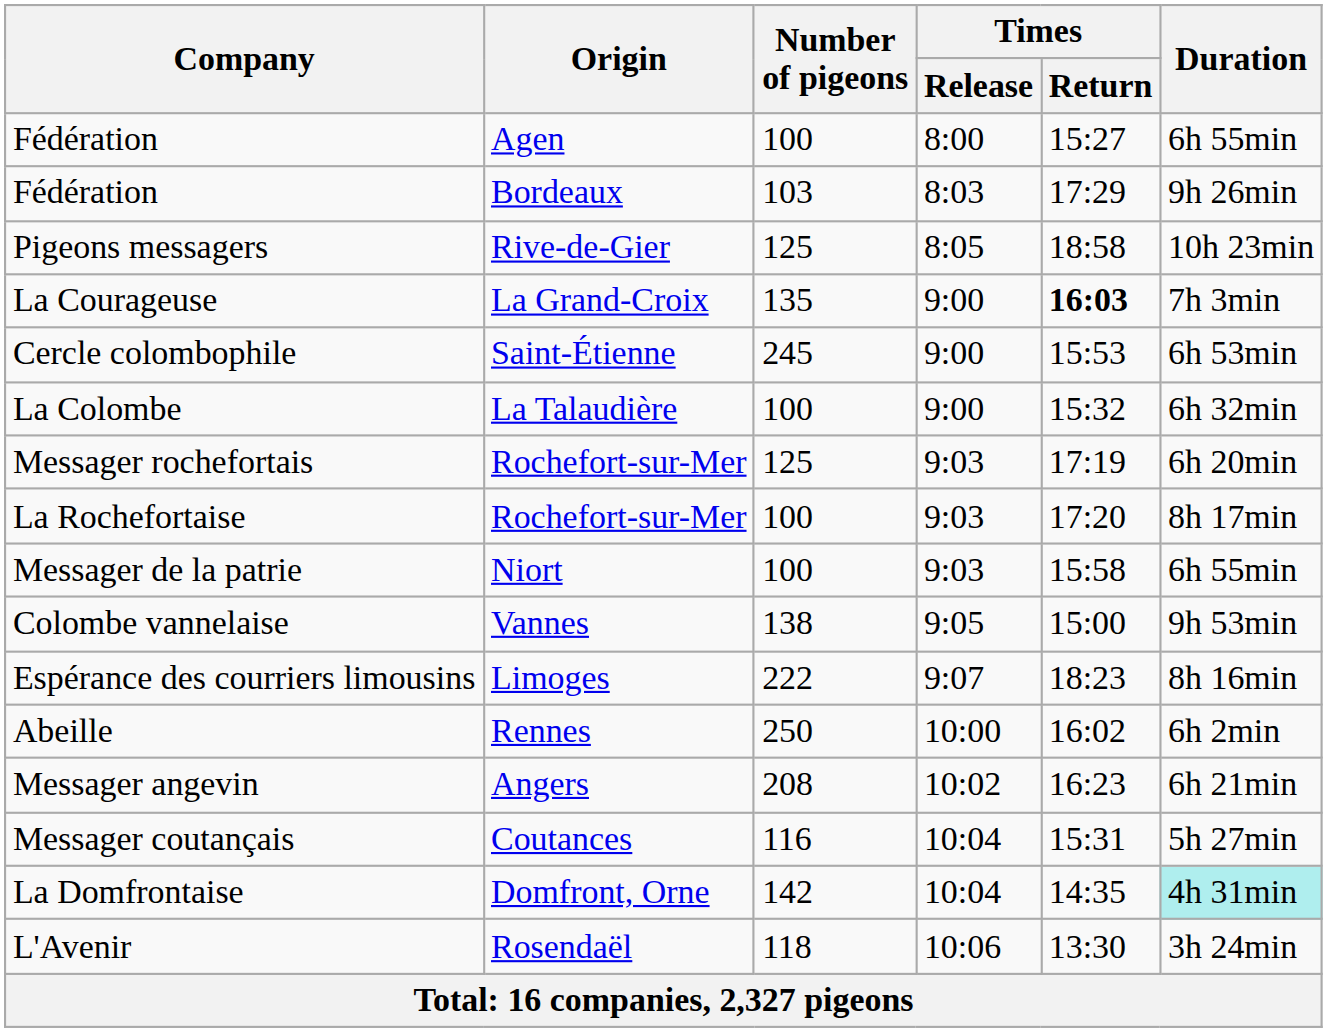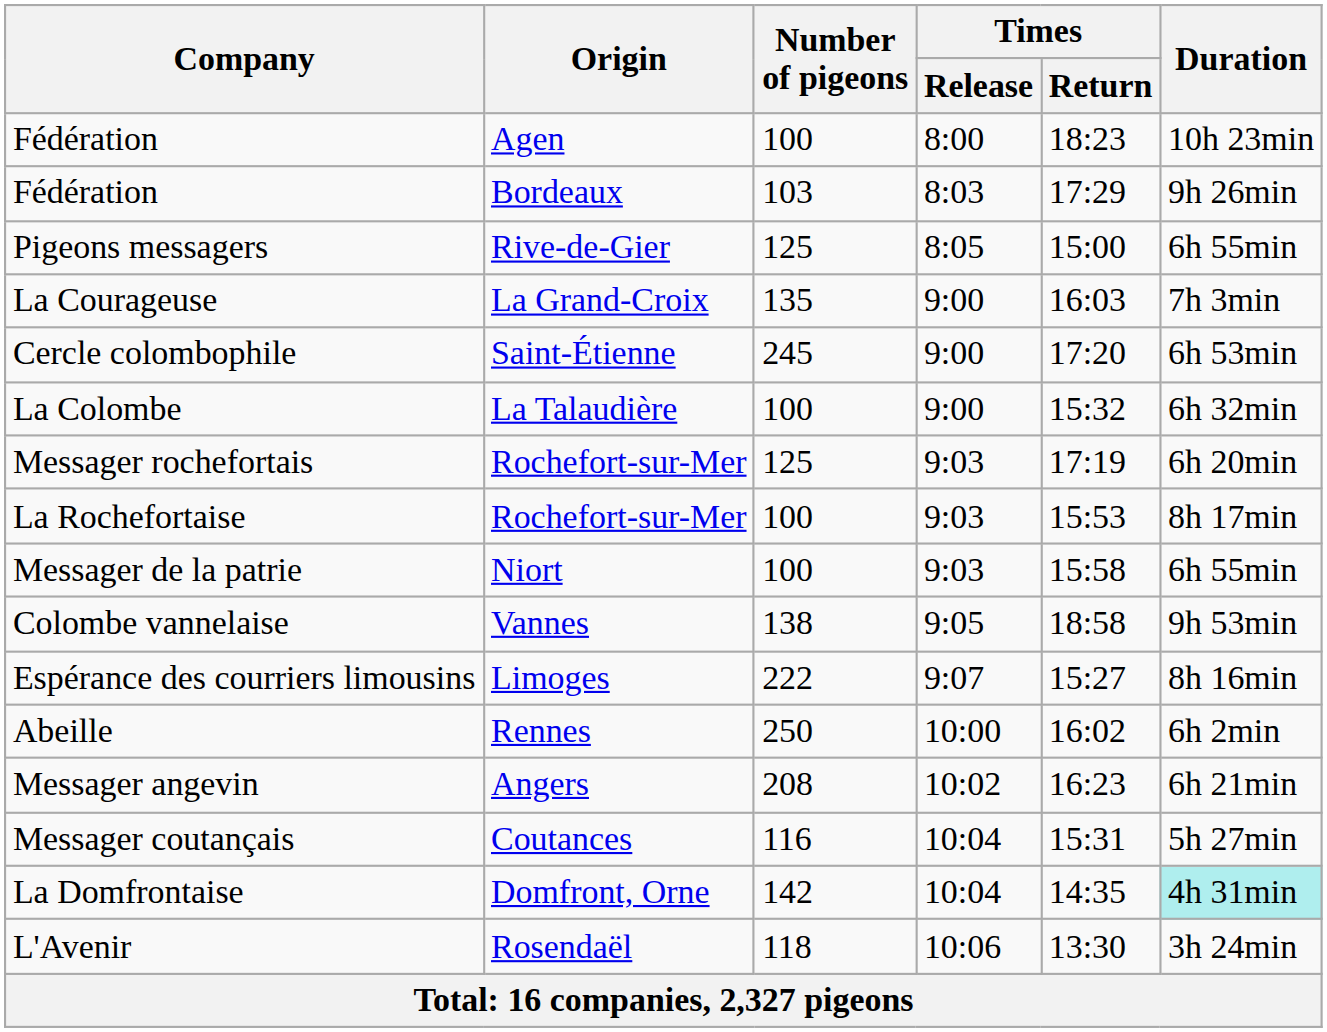 <table class="wikitable">
 <tr>
 <th rowspan="2">Company</th>
 <th rowspan="2">Origin</th>
 <th rowspan="2">Number<br>of pigeons</th>
 <th colspan="2">Times</th>
 <th rowspan="2">Duration</th>
 </tr>
 <tr>
 <th>Release</th>
 <th>Return</th>
 </tr>
 <tr>
 <td>Fédération</td>
 <td><a href='#'>Agen</a></td>
 <td>100</td>
 <td>8:00</td>
-<td>15:27</td>
-<td>6h 55min</td>
+<td>18:23</td>
+<td>10h 23min</td>
 </tr>
 <tr>
 <td>Fédération</td>
 <td><a href='#'>Bordeaux</a></td>
 <td>103</td>
 <td>8:03</td>
 <td>17:29</td>
 <td>9h 26min</td>
 </tr>
 <tr>
 <td>Pigeons messagers</td>
 <td><a href='#'>Rive-de-Gier</a></td>
 <td>125</td>
 <td>8:05</td>
-<td>18:58</td>
-<td>10h 23min</td>
+<td>15:00</td>
+<td>6h 55min</td>
 </tr>
 <tr>
 <td>La Courageuse</td>
 <td><a href='#'>La Grand-Croix</a></td>
 <td>135</td>
 <td>9:00</td>
-<td><strong>16:03</strong></td>
+<td>16:03</td>
 <td>7h 3min</td>
 </tr>
 <tr>
 <td>Cercle colombophile</td>
 <td><a href='#'>Saint-Étienne</a></td>
 <td>245</td>
 <td>9:00</td>
-<td>15:53</td>
+<td>17:20</td>
 <td>6h 53min</td>
 </tr>
 <tr>
 <td>La Colombe</td>
 <td><a href='#'>La Talaudière</a></td>
 <td>100</td>
 <td>9:00</td>
 <td>15:32</td>
 <td>6h 32min</td>
 </tr>
 <tr>
 <td>Messager rochefortais</td>
 <td><a href='#'>Rochefort-sur-Mer</a></td>
 <td>125</td>
 <td>9:03</td>
 <td>17:19</td>
 <td>6h 20min</td>
 </tr>
 <tr>
 <td>La Rochefortaise</td>
 <td><a href='#'>Rochefort-sur-Mer</a></td>
 <td>100</td>
 <td>9:03</td>
-<td>17:20</td>
+<td>15:53</td>
 <td>8h 17min</td>
 </tr>
 <tr>
 <td>Messager de la patrie</td>
 <td><a href='#'>Niort</a></td>
 <td>100</td>
 <td>9:03</td>
 <td>15:58</td>
 <td>6h 55min</td>
 </tr>
 <tr>
 <td>Colombe vannelaise</td>
 <td><a href='#'>Vannes</a></td>
 <td>138</td>
 <td>9:05</td>
-<td>15:00</td>
+<td>18:58</td>
 <td>9h 53min</td>
 </tr>
 <tr>
 <td>Espérance des courriers limousins</td>
 <td><a href='#'>Limoges</a></td>
 <td>222</td>
 <td>9:07</td>
-<td>18:23</td>
+<td>15:27</td>
 <td>8h 16min</td>
 </tr>
 <tr>
 <td>Abeille</td>
 <td><a href='#'>Rennes</a></td>
 <td>250</td>
 <td>10:00</td>
 <td>16:02</td>
 <td>6h 2min</td>
 </tr>
 <tr>
 <td>Messager angevin</td>
 <td><a href='#'>Angers</a></td>
 <td>208</td>
 <td>10:02</td>
 <td>16:23</td>
 <td>6h 21min</td>
 </tr>
 <tr>
 <td>Messager coutançais</td>
 <td><a href='#'>Coutances</a></td>
 <td>116</td>
 <td>10:04</td>
 <td>15:31</td>
 <td>5h 27min</td>
 </tr>
 <tr>
 <td>La Domfrontaise</td>
 <td><a href='#'>Domfront, Orne</a></td>
 <td>142</td>
 <td>10:04</td>
 <td>14:35</td>
 <td style="background: paleturquoise;">4h 31min</td>
 </tr>
 <tr>
 <td>L'Avenir</td>
 <td><a href='#'>Rosendaël</a></td>
 <td>118</td>
 <td>10:06</td>
 <td>13:30</td>
 <td>3h 24min</td>
 </tr>
 <tr>
 <th colspan="6">Total: 16 companies, 2,327 pigeons</th>
 </tr>
 </table>
